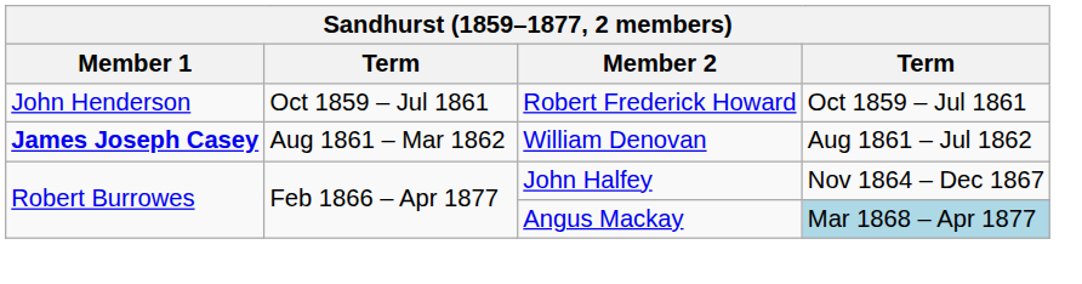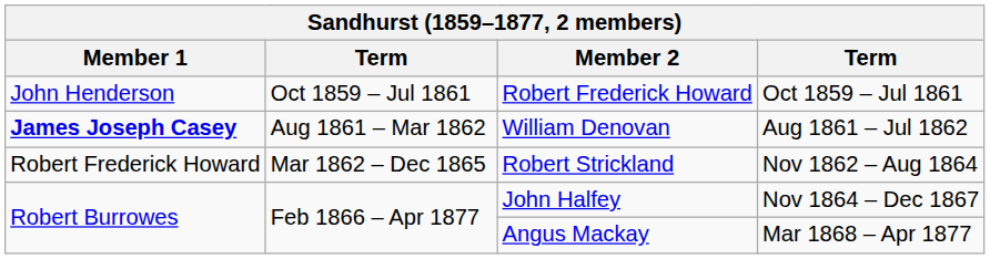 <table class="wikitable">
 <tr>
 <th colspan=4 style="border-right:0px;";>Sandhurst  (1859–1877, 2 members)</th>
 </tr>
 <tr>
 <th>Member 1</th>
 <th>Term</th>
 <th>Member 2</th>
 <th>Term</th>
 </tr>
 <tr>
 <td><a href='#'>John Henderson</a></td>
 <td>Oct 1859 – Jul 1861</td>
 <td><a href='#'>Robert Frederick Howard</a></td>
 <td>Oct 1859 – Jul 1861</td>
 </tr>
 <tr>
 <td><strong><a href='#'>James Joseph Casey</a></strong></td>
 <td>Aug 1861 – Mar 1862 </td>
 <td><a href='#'>William Denovan</a></td>
 <td>Aug 1861 – Jul 1862</td>
 </tr>
 <tr>
+<td>Robert Frederick Howard</td>
+<td>Mar 1862 – Dec 1865</td>
+<td><a href='#'>Robert Strickland</a></td>
+<td>Nov 1862 – Aug 1864</td>
+</tr>
+<tr>
 <td rowspan = "2"><a href='#'>Robert Burrowes</a></td>
 <td rowspan = "2">Feb 1866 – Apr 1877</td>
 <td><a href='#'>John Halfey</a></td>
 <td>Nov 1864 – Dec 1867</td>
 </tr>
 <tr>
 <td><a href='#'>Angus Mackay</a></td>
-<td style="background: lightblue;">Mar 1868 – Apr 1877</td>
+<td>Mar 1868 – Apr 1877</td>
 </tr>
 </table>
